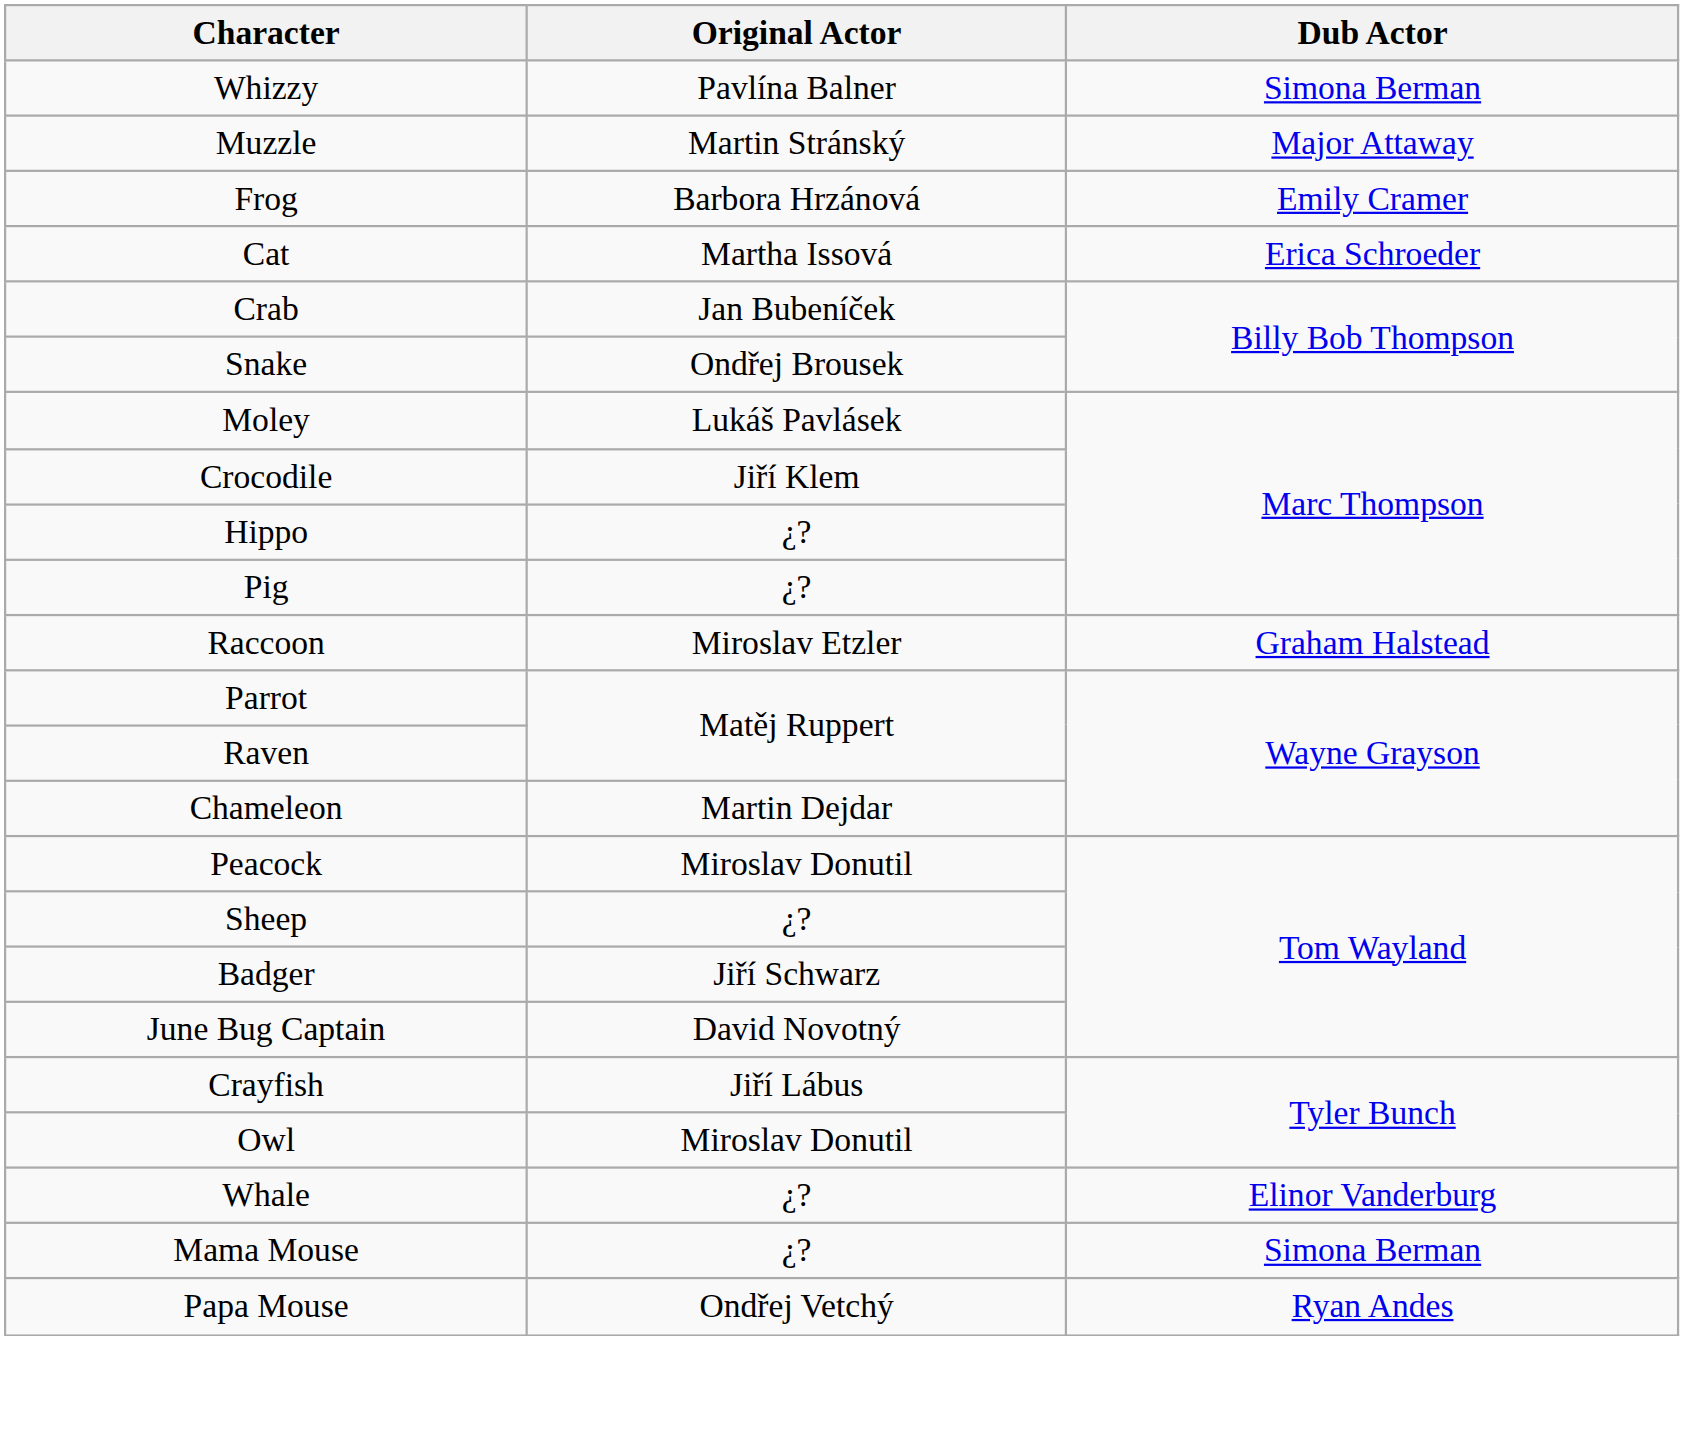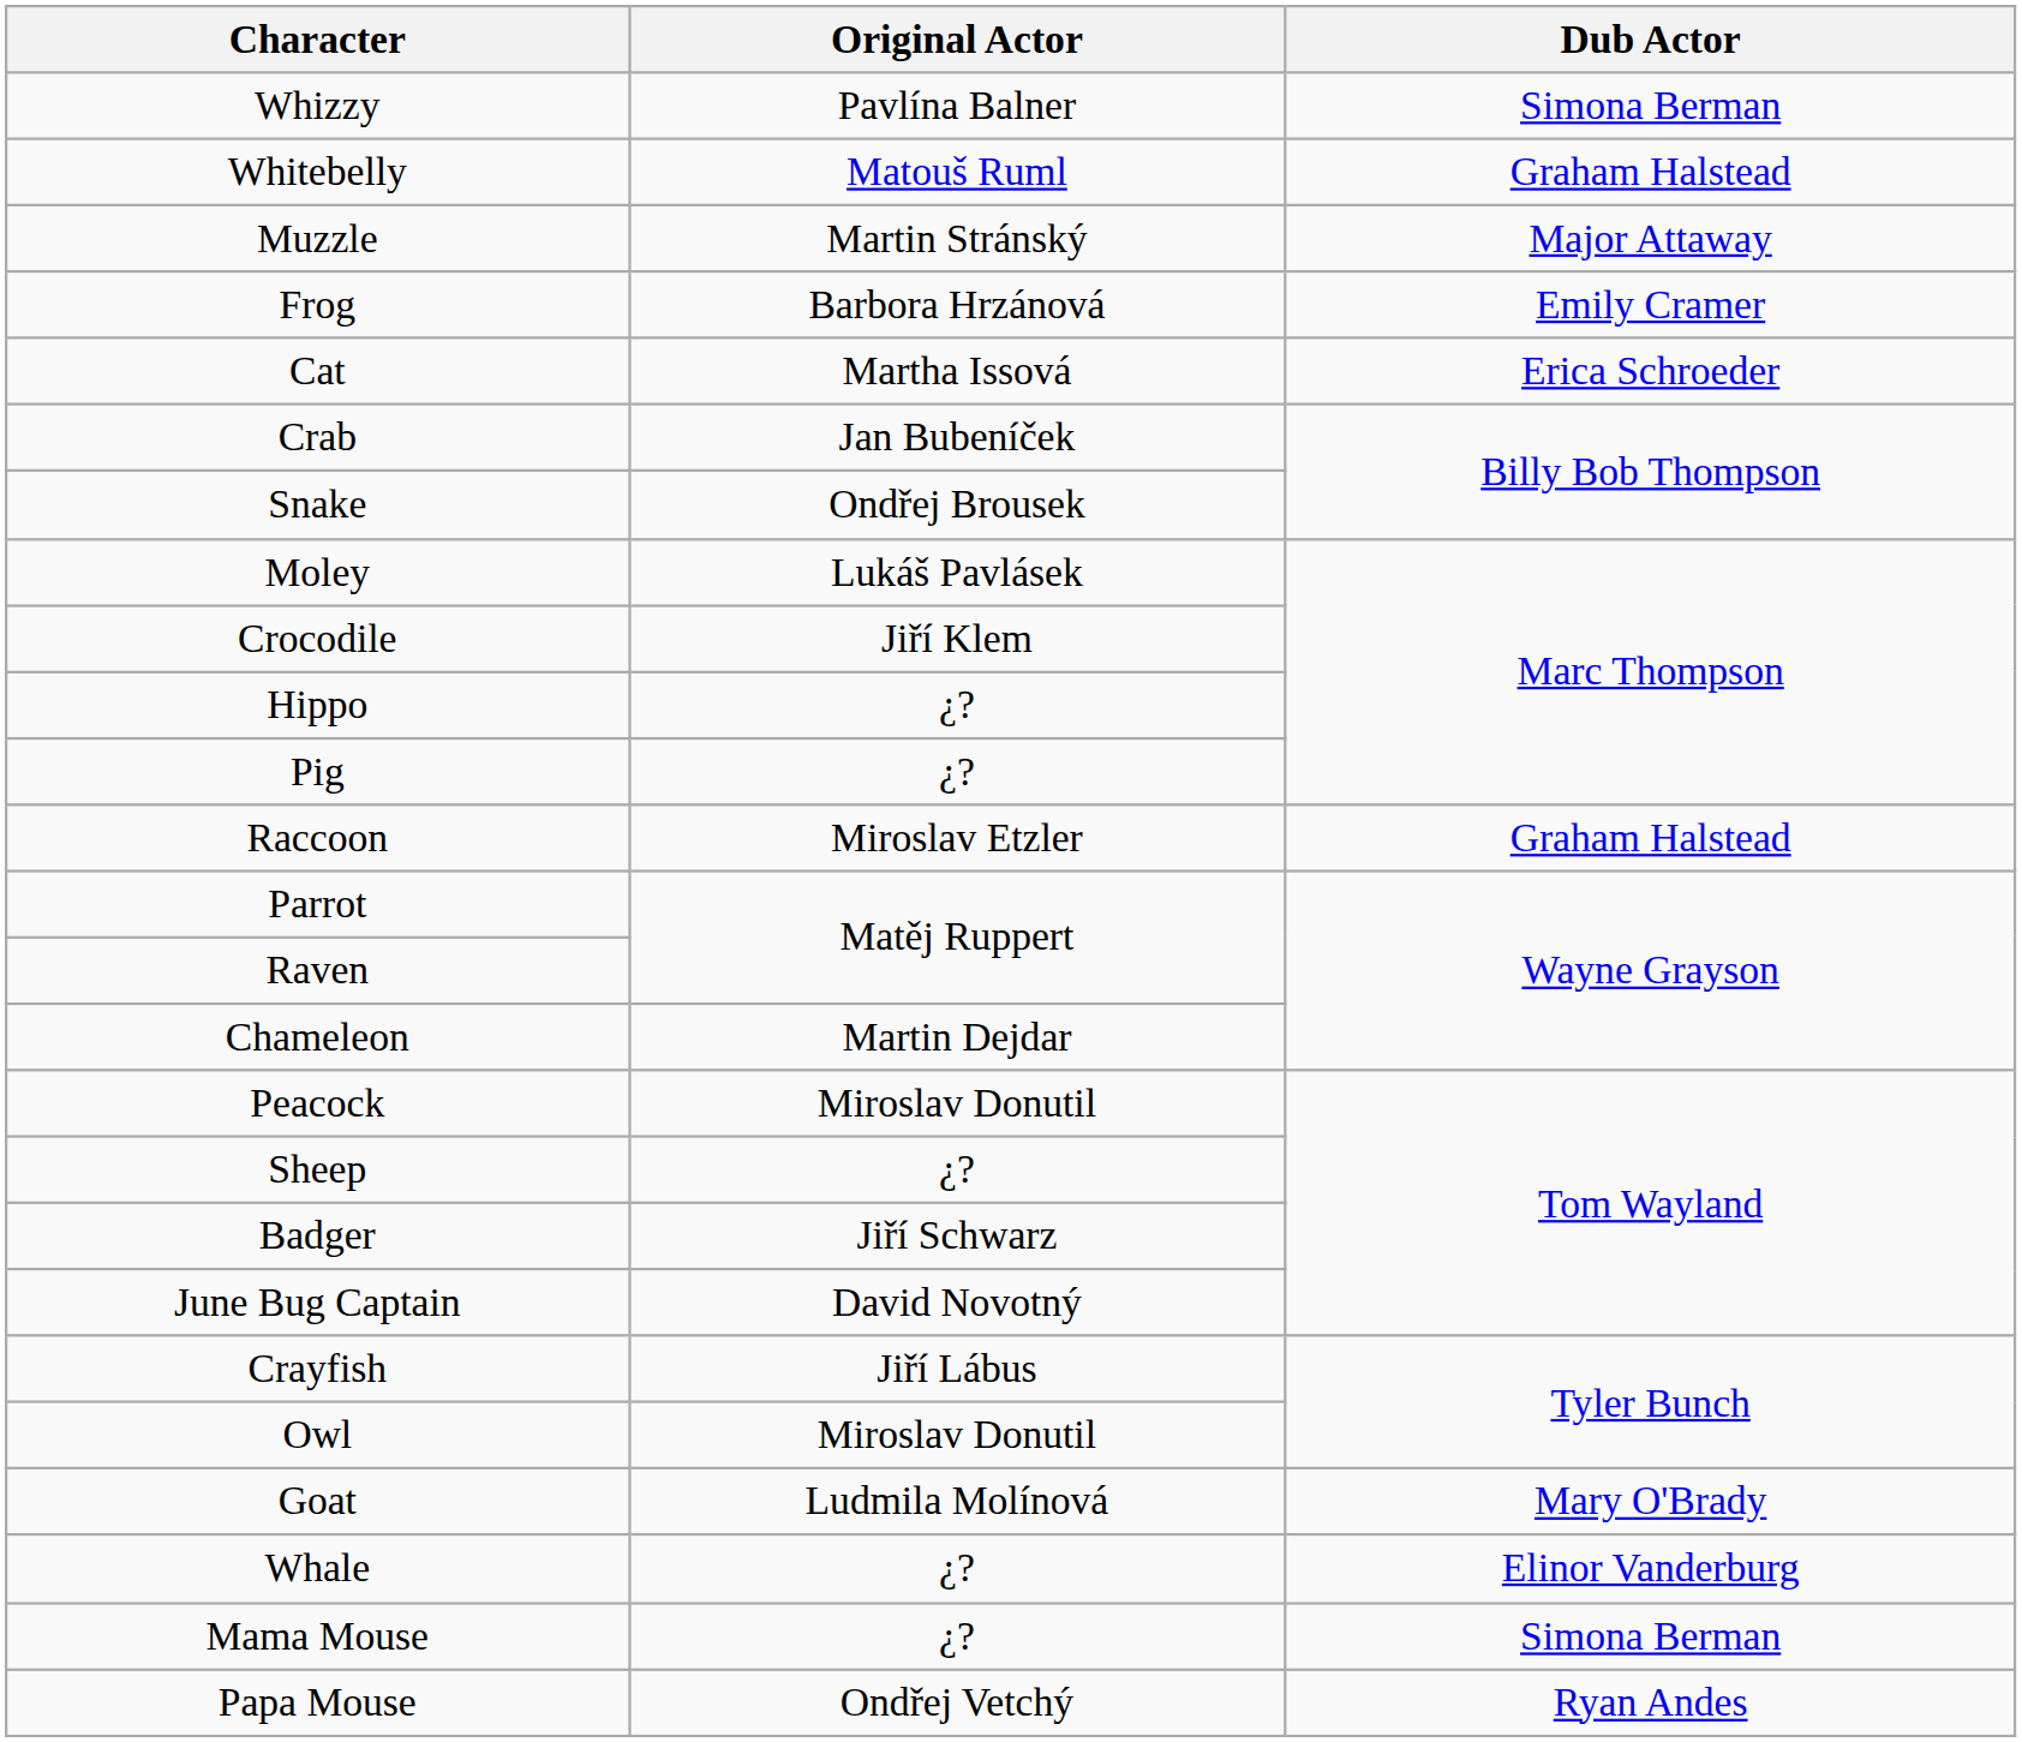 <table class="wikitable" width="60%" style="font-size: 95%; text-align: center;">
 <tr>
 <th>Character</th>
 <th>Original Actor</th>
 <th>Dub Actor</th>
 </tr>
 <tr>
 <td>Whizzy</td>
 <td>Pavlína Balner</td>
 <td><a href='#'>Simona Berman</a></td>
+</tr>
+<tr>
+<td>Whitebelly</td>
+<td><a href='#'>Matouš Ruml</a></td>
+<td><a href='#'>Graham Halstead</a></td>
 </tr>
 <tr>
 <td>Muzzle</td>
 <td>Martin Stránský</td>
 <td><a href='#'>Major Attaway</a></td>
 </tr>
 <tr>
 <td>Frog</td>
 <td>Barbora Hrzánová</td>
 <td><a href='#'>Emily Cramer</a></td>
 </tr>
 <tr>
 <td>Cat</td>
 <td>Martha Issová</td>
 <td><a href='#'>Erica Schroeder</a></td>
 </tr>
 <tr>
 <td>Crab</td>
 <td>Jan Bubeníček</td>
 <td rowspan="2"><a href='#'>Billy Bob Thompson</a></td>
 </tr>
 <tr>
 <td>Snake</td>
 <td>Ondřej Brousek</td>
 </tr>
 <tr>
 <td>Moley</td>
 <td>Lukáš Pavlásek</td>
 <td rowspan="4"><a href='#'>Marc Thompson</a></td>
 </tr>
 <tr>
 <td>Crocodile</td>
 <td>Jiří Klem</td>
 </tr>
 <tr>
 <td>Hippo</td>
 <td>¿?</td>
 </tr>
 <tr>
 <td>Pig</td>
 <td>¿?</td>
 </tr>
 <tr>
 <td>Raccoon</td>
 <td>Miroslav Etzler</td>
 <td><a href='#'>Graham Halstead</a></td>
 </tr>
 <tr>
 <td>Parrot</td>
 <td rowspan="2">Matěj Ruppert</td>
 <td rowspan="3"><a href='#'>Wayne Grayson</a></td>
 </tr>
 <tr>
 <td>Raven</td>
 </tr>
 <tr>
 <td>Chameleon</td>
 <td>Martin Dejdar</td>
 </tr>
 <tr>
 <td>Peacock</td>
 <td>Miroslav Donutil</td>
 <td rowspan="4"><a href='#'>Tom Wayland</a></td>
 </tr>
 <tr>
 <td>Sheep</td>
 <td>¿?</td>
 </tr>
 <tr>
 <td>Badger</td>
 <td>Jiří Schwarz</td>
 </tr>
 <tr>
 <td>June Bug Captain</td>
 <td>David Novotný</td>
 </tr>
 <tr>
 <td>Crayfish</td>
 <td>Jiří Lábus</td>
 <td rowspan="2"><a href='#'>Tyler Bunch</a></td>
 </tr>
 <tr>
 <td>Owl</td>
 <td>Miroslav Donutil</td>
 </tr>
 <tr>
+<td>Goat</td>
+<td>Ludmila Molínová</td>
+<td><a href='#'>Mary O'Brady</a></td>
+</tr>
+<tr>
 <td>Whale</td>
 <td>¿?</td>
 <td><a href='#'>Elinor Vanderburg</a></td>
 </tr>
 <tr>
 <td>Mama Mouse</td>
 <td>¿?</td>
 <td><a href='#'>Simona Berman</a></td>
 </tr>
 <tr>
 <td>Papa Mouse</td>
 <td>Ondřej Vetchý</td>
 <td><a href='#'>Ryan Andes</a></td>
 </tr>
 </table>
